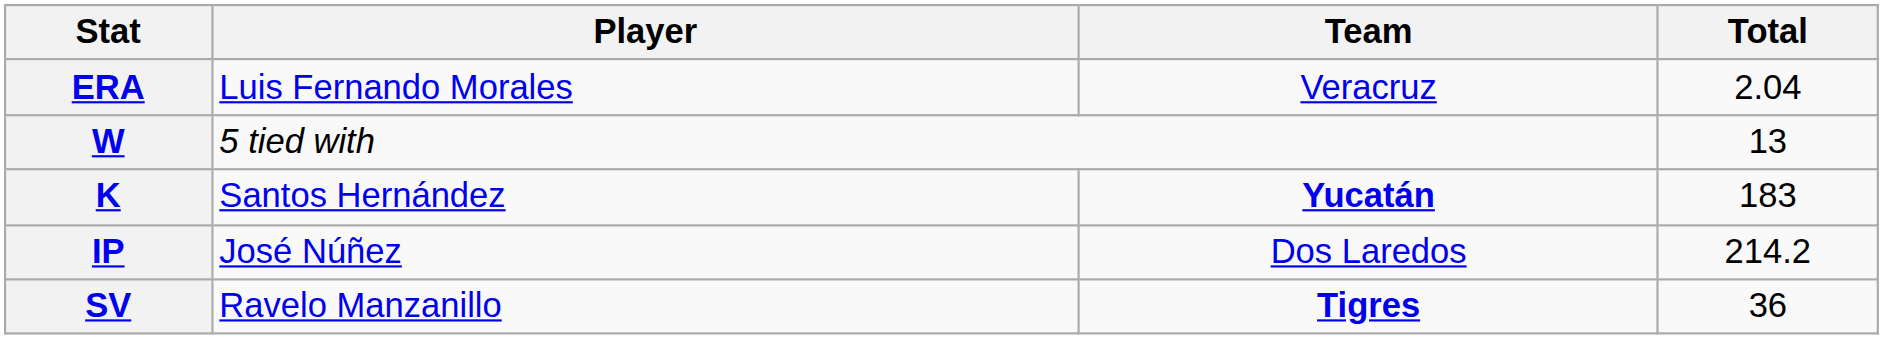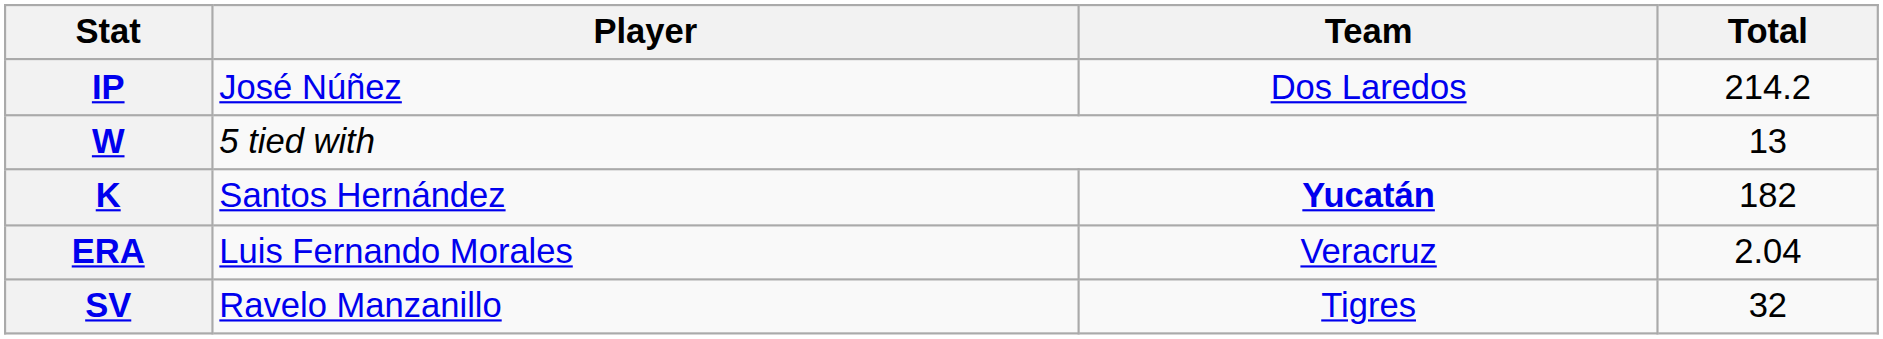 <table class="wikitable" style="text-align:center;">
 <tr>
 <th scope="col" width="3%">Stat</th>
 <th scope="col" width="15%">Player</th>
 <th scope="col" width="10%">Team</th>
 <th scope="col" width="3%">Total</th>
 </tr>
 <tr>
-<th scope="row" style="text-align:center;"><a href='#'>ERA</a></th>
-<td align=left> <a href='#'>Luis Fernando Morales</a></td>
-<td><a href='#'>Veracruz</a></td>
-<td>2.04</td>
+<th scope="row" style="text-align:center;"><a href='#'>IP</a></th>
+<td align=left> <a href='#'>José Núñez</a></td>
+<td><a href='#'>Dos Laredos</a></td>
+<td>214.2</td>
 </tr>
 <tr>
 <th scope="row" style="text-align:center;"><a href='#'>W</a></th>
 <td align=left colspan=2><em>5 tied with</em></td>
 <td>13</td>
 </tr>
 <tr>
 <th scope="row" style="text-align:center;"><a href='#'>K</a></th>
 <td align=left> <a href='#'>Santos Hernández</a></td>
 <td><strong><a href='#'>Yucatán</a></strong></td>
-<td>183</td>
+<td>182</td>
 </tr>
 <tr>
-<th scope="row" style="text-align:center;"><a href='#'>IP</a></th>
-<td align=left> <a href='#'>José Núñez</a></td>
-<td><a href='#'>Dos Laredos</a></td>
-<td>214.2</td>
+<th scope="row" style="text-align:center;"><a href='#'>ERA</a></th>
+<td align=left> <a href='#'>Luis Fernando Morales</a></td>
+<td><a href='#'>Veracruz</a></td>
+<td>2.04</td>
 </tr>
 <tr>
 <th scope="row" style="text-align:center;"><a href='#'>SV</a></th>
 <td align=left> <a href='#'>Ravelo Manzanillo</a></td>
-<td><strong><a href='#'>Tigres</a></strong></td>
-<td>36</td>
+<td><a href='#'>Tigres</a></td>
+<td>32</td>
 </tr>
 </table>
